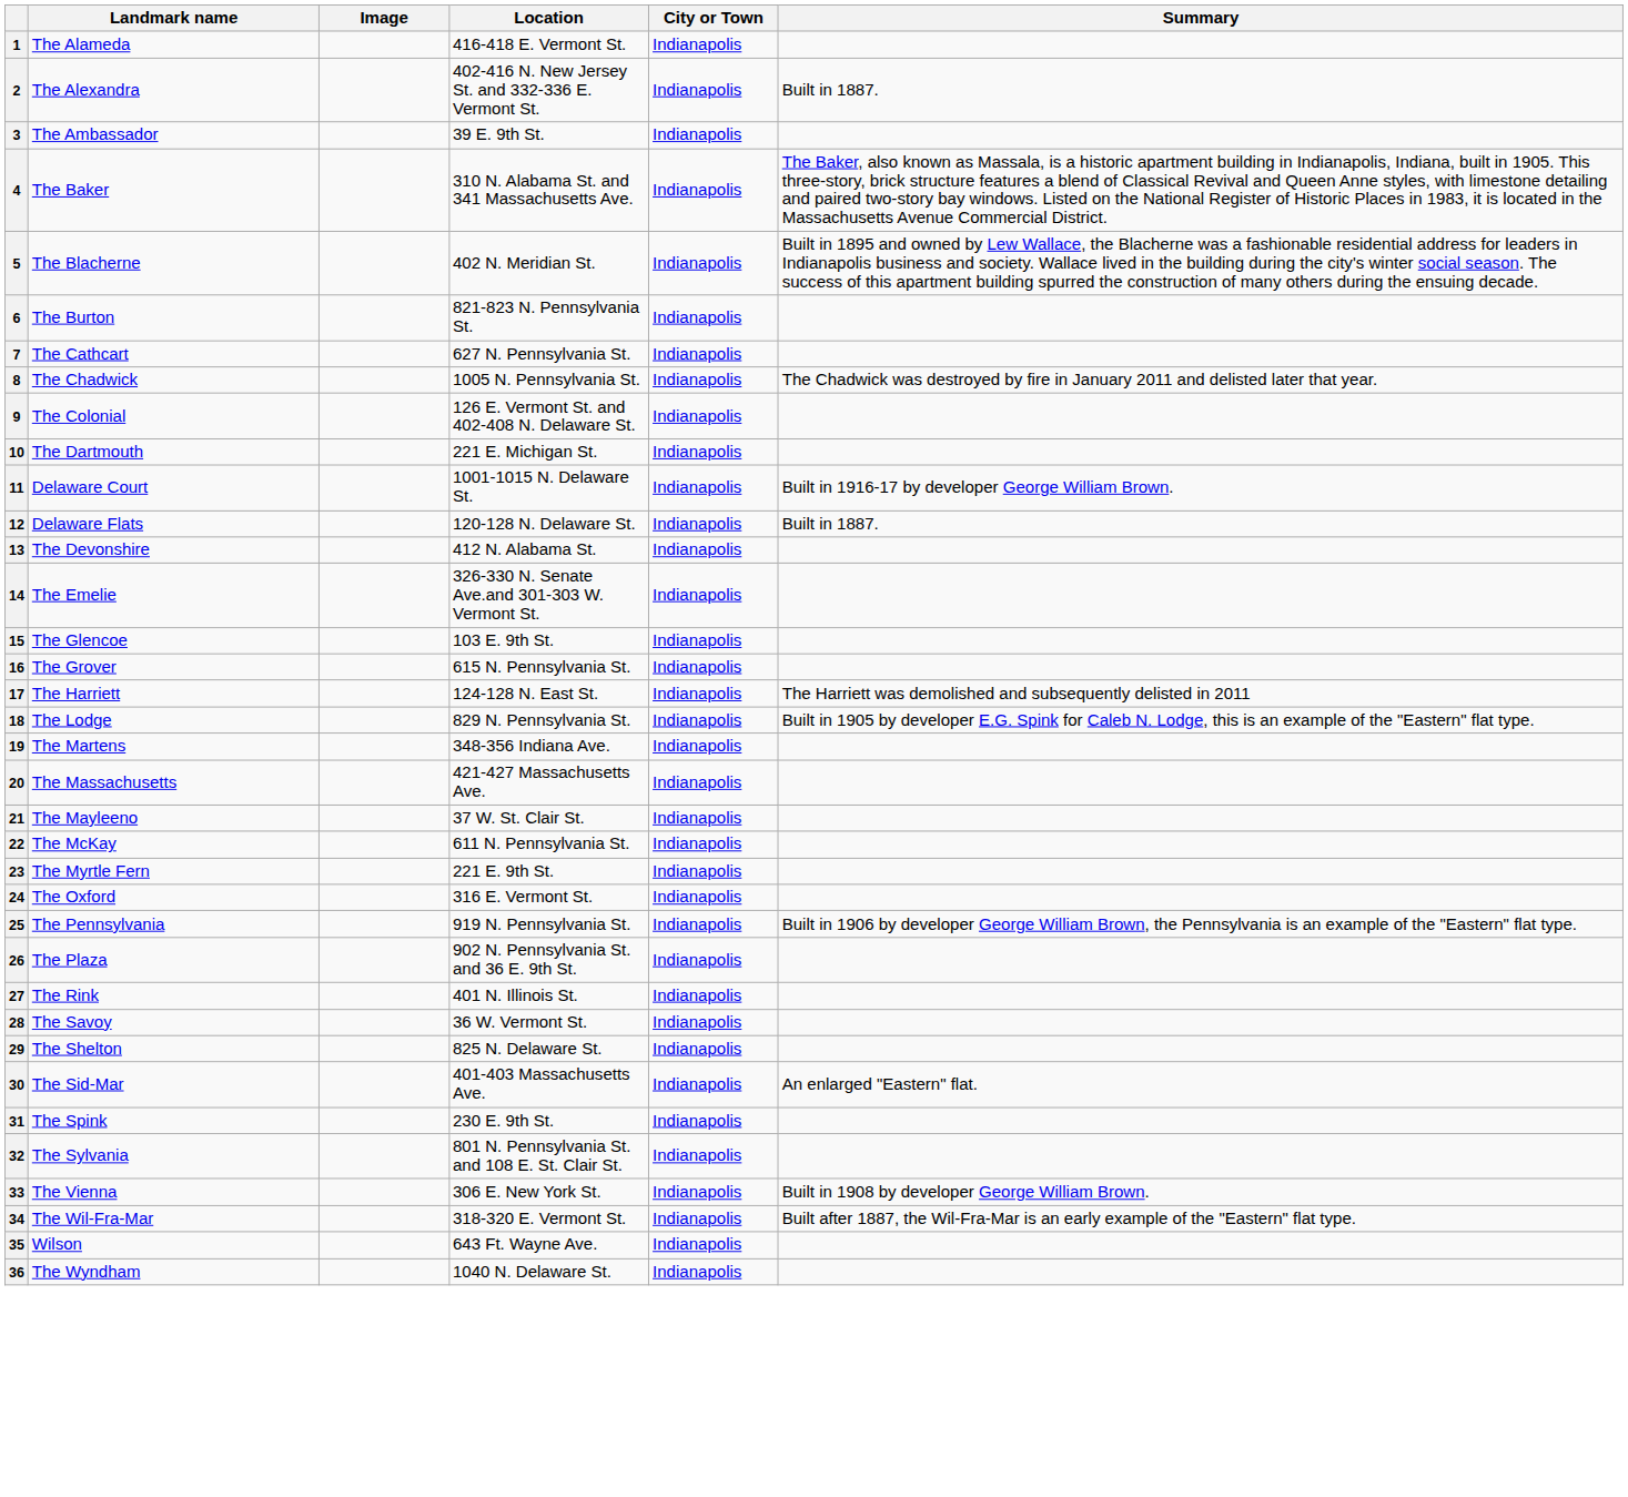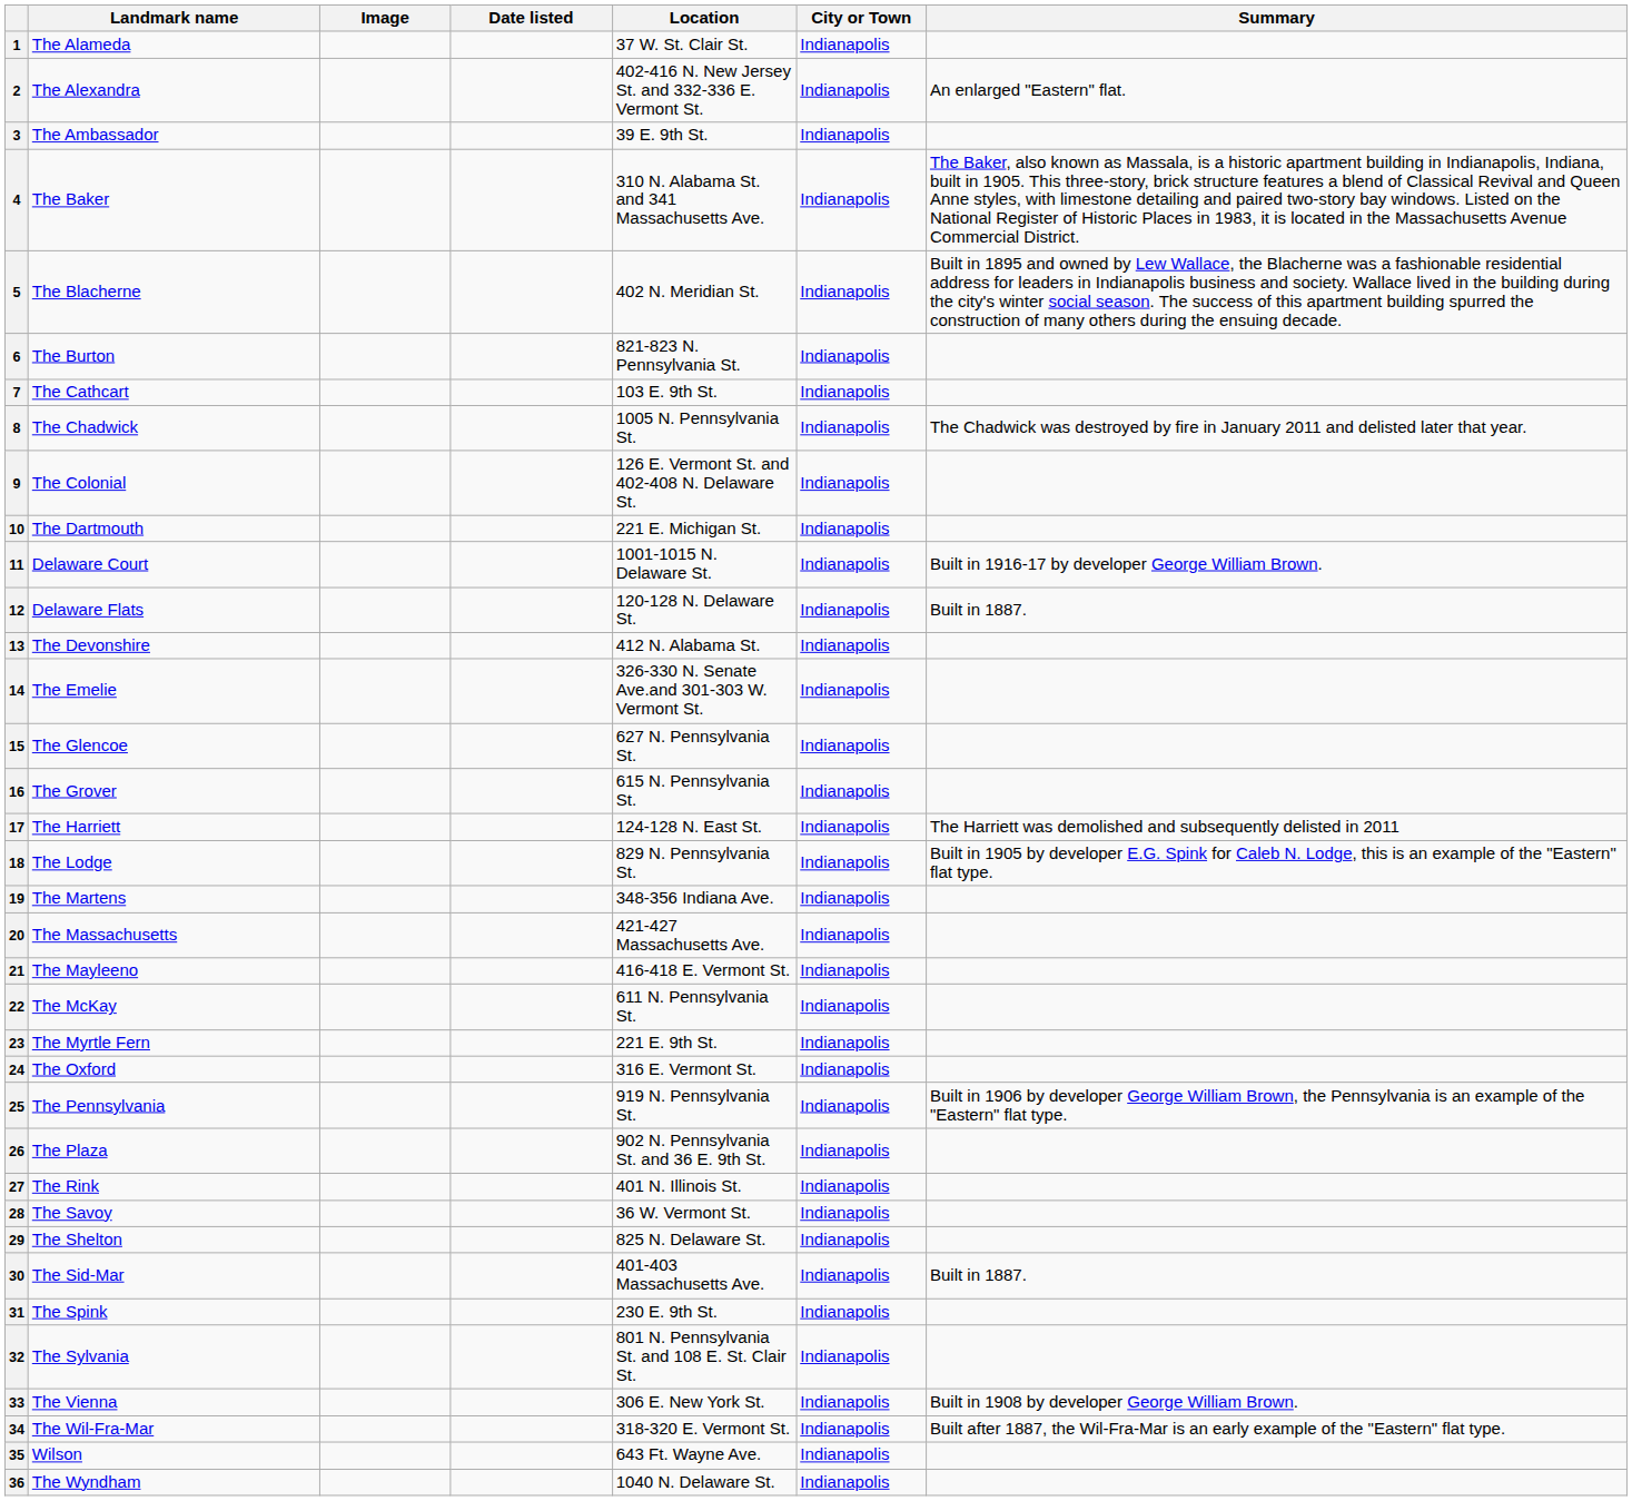 <table class="wikitable sortable" style="width:98%">
 <tr>
 <th></th>
 <th width = 18% ><strong>Landmark name</strong></th>
 <th width = 8% class="unsortable" ><strong>Image</strong></th>
+<th width = 10% ><strong>Date listed</strong></th>
 <th><strong>Location</strong></th>
 <th width = 8% ><strong>City or Town</strong></th>
 <th class="unsortable" ><strong>Summary</strong></th>
 </tr>
 <tr ->
 <th><small>1</small></th>
 <td><a href='#'>The Alameda</a></td>
 <td></td>
-<td>416-418 E. Vermont St.<br><small></small></td>
+<td></td>
+<td>37 W. St. Clair St.<br><small></small></td>
 <td><a href='#'>Indianapolis</a></td>
 <td></td>
 </tr>
 <tr ->
 <th><small>2</small></th>
 <td><a href='#'>The Alexandra</a></td>
 <td></td>
+<td></td>
 <td>402-416 N. New Jersey St. and 332-336 E. Vermont St.<br><small></small></td>
 <td><a href='#'>Indianapolis</a></td>
-<td>Built in 1887.</td>
+<td>An enlarged "Eastern" flat.</td>
 </tr>
 <tr ->
 <th><small>3</small></th>
 <td><a href='#'>The Ambassador</a></td>
+<td></td>
 <td></td>
 <td>39 E. 9th St.<br><small></small></td>
 <td><a href='#'>Indianapolis</a></td>
 <td></td>
 </tr>
 <tr ->
 <th><small>4</small></th>
 <td><a href='#'>The Baker</a></td>
 <td></td>
+<td></td>
 <td>310 N. Alabama St. and 341 Massachusetts Ave.<br><small></small></td>
 <td><a href='#'>Indianapolis</a></td>
 <td><a href='#'>The Baker</a>, also known as Massala, is a historic apartment building in Indianapolis, Indiana, built in 1905. This three-story, brick structure features a blend of Classical Revival and Queen Anne styles, with limestone detailing and paired two-story bay windows. Listed on the National Register of Historic Places in 1983, it is located in the Massachusetts Avenue Commercial District.</td>
 </tr>
 <tr ->
 <th><small>5</small></th>
 <td><a href='#'>The Blacherne</a></td>
+<td></td>
 <td></td>
 <td>402 N. Meridian St.<br><small></small></td>
 <td><a href='#'>Indianapolis</a></td>
 <td>Built in 1895 and owned by <a href='#'>Lew Wallace</a>, the Blacherne was a fashionable residential address for leaders in Indianapolis business and society. Wallace lived in the building during the city's winter <a href='#'>social season</a>. The success of this apartment building spurred the construction of many others during the ensuing decade.</td>
 </tr>
 <tr ->
 <th><small>6</small></th>
 <td><a href='#'>The Burton</a></td>
 <td></td>
+<td></td>
 <td>821-823 N. Pennsylvania St.<br><small></small></td>
 <td><a href='#'>Indianapolis</a></td>
 <td></td>
 </tr>
 <tr ->
 <th><small>7</small></th>
 <td><a href='#'>The Cathcart</a></td>
 <td></td>
-<td>627 N. Pennsylvania St.<br><small></small></td>
+<td></td>
+<td>103 E. 9th St.<br><small></small></td>
 <td><a href='#'>Indianapolis</a></td>
 <td></td>
 </tr>
 <tr ->
 <th><small>8</small></th>
 <td><a href='#'>The Chadwick</a></td>
+<td></td>
 <td></td>
 <td>1005 N. Pennsylvania St.<br><small></small></td>
 <td><a href='#'>Indianapolis</a></td>
 <td>The Chadwick was destroyed by fire in January 2011 and delisted later that year.</td>
 </tr>
 <tr ->
 <th><small>9</small></th>
 <td><a href='#'>The Colonial</a></td>
 <td></td>
+<td></td>
 <td>126 E. Vermont St. and 402-408 N. Delaware St.<br><small></small></td>
 <td><a href='#'>Indianapolis</a></td>
 <td></td>
 </tr>
 <tr ->
 <th><small>10</small></th>
 <td><a href='#'>The Dartmouth</a></td>
+<td></td>
 <td></td>
 <td>221 E. Michigan St.<br><small></small></td>
 <td><a href='#'>Indianapolis</a></td>
 <td></td>
 </tr>
 <tr ->
 <th><small>11</small></th>
 <td><a href='#'>Delaware Court</a></td>
 <td></td>
+<td></td>
 <td>1001-1015 N. Delaware St.<br><small></small></td>
 <td><a href='#'>Indianapolis</a></td>
 <td>Built in 1916-17 by developer <a href='#'>George William Brown</a>.</td>
 </tr>
 <tr ->
 <th><small>12</small></th>
 <td><a href='#'>Delaware Flats</a></td>
+<td></td>
 <td></td>
 <td>120-128 N. Delaware St.<br><small></small></td>
 <td><a href='#'>Indianapolis</a></td>
 <td>Built in 1887.</td>
 </tr>
 <tr ->
 <th><small>13</small></th>
 <td><a href='#'>The Devonshire</a></td>
 <td></td>
+<td></td>
 <td>412 N. Alabama St.<br><small></small></td>
 <td><a href='#'>Indianapolis</a></td>
 <td></td>
 </tr>
 <tr ->
 <th><small>14</small></th>
 <td><a href='#'>The Emelie</a></td>
+<td></td>
 <td></td>
 <td>326-330 N. Senate Ave.and 301-303 W. Vermont St.<br><small></small></td>
 <td><a href='#'>Indianapolis</a></td>
 <td></td>
 </tr>
 <tr ->
 <th><small>15</small></th>
 <td><a href='#'>The Glencoe</a></td>
 <td></td>
-<td>103 E. 9th St.<br><small></small></td>
+<td></td>
+<td>627 N. Pennsylvania St.<br><small></small></td>
 <td><a href='#'>Indianapolis</a></td>
 <td></td>
 </tr>
 <tr ->
 <th><small>16</small></th>
 <td><a href='#'>The Grover</a></td>
+<td></td>
 <td></td>
 <td>615 N. Pennsylvania St.<br><small></small></td>
 <td><a href='#'>Indianapolis</a></td>
 <td></td>
 </tr>
 <tr ->
 <th><small>17</small></th>
 <td><a href='#'>The Harriett</a></td>
 <td></td>
+<td></td>
 <td>124-128 N. East St.<br><small></small></td>
 <td><a href='#'>Indianapolis</a></td>
 <td>The Harriett was demolished and subsequently delisted in 2011</td>
 </tr>
 <tr ->
 <th><small>18</small></th>
 <td><a href='#'>The Lodge</a></td>
+<td></td>
 <td></td>
 <td>829 N. Pennsylvania St.<br><small></small></td>
 <td><a href='#'>Indianapolis</a></td>
 <td>Built in 1905 by developer <a href='#'>E.G. Spink</a> for <a href='#'>Caleb N. Lodge</a>, this is an example of the "Eastern" flat type.</td>
 </tr>
 <tr ->
 <th><small>19</small></th>
 <td><a href='#'>The Martens</a></td>
 <td></td>
+<td></td>
 <td>348-356 Indiana Ave.<br><small></small></td>
 <td><a href='#'>Indianapolis</a></td>
 <td></td>
 </tr>
 <tr ->
 <th><small>20</small></th>
 <td><a href='#'>The Massachusetts</a></td>
+<td></td>
 <td></td>
 <td>421-427 Massachusetts Ave.<br><small></small></td>
 <td><a href='#'>Indianapolis</a></td>
 <td></td>
 </tr>
 <tr ->
 <th><small>21</small></th>
 <td><a href='#'>The Mayleeno</a></td>
 <td></td>
-<td>37 W. St. Clair St.<br><small></small></td>
+<td></td>
+<td>416-418 E. Vermont St.<br><small></small></td>
 <td><a href='#'>Indianapolis</a></td>
 <td></td>
 </tr>
 <tr ->
 <th><small>22</small></th>
 <td><a href='#'>The McKay</a></td>
+<td></td>
 <td></td>
 <td>611 N. Pennsylvania St.<br><small></small></td>
 <td><a href='#'>Indianapolis</a></td>
 <td></td>
 </tr>
 <tr ->
 <th><small>23</small></th>
 <td><a href='#'>The Myrtle Fern</a></td>
 <td></td>
+<td></td>
 <td>221 E. 9th St.<br><small></small></td>
 <td><a href='#'>Indianapolis</a></td>
 <td></td>
 </tr>
 <tr ->
 <th><small>24</small></th>
 <td><a href='#'>The Oxford</a></td>
+<td></td>
 <td></td>
 <td>316 E. Vermont St.<br><small></small></td>
 <td><a href='#'>Indianapolis</a></td>
 <td></td>
 </tr>
 <tr ->
 <th><small>25</small></th>
 <td><a href='#'>The Pennsylvania</a></td>
 <td></td>
+<td></td>
 <td>919 N. Pennsylvania St.<br><small></small></td>
 <td><a href='#'>Indianapolis</a></td>
 <td>Built in 1906 by developer <a href='#'>George William Brown</a>, the Pennsylvania is an example of the "Eastern" flat type.</td>
 </tr>
 <tr ->
 <th><small>26</small></th>
 <td><a href='#'>The Plaza</a></td>
+<td></td>
 <td></td>
 <td>902 N. Pennsylvania St. and 36 E. 9th St.<br><small></small></td>
 <td><a href='#'>Indianapolis</a></td>
 <td></td>
 </tr>
 <tr ->
 <th><small>27</small></th>
 <td><a href='#'>The Rink</a></td>
 <td></td>
+<td></td>
 <td>401 N. Illinois St.<br><small></small></td>
 <td><a href='#'>Indianapolis</a></td>
 <td></td>
 </tr>
 <tr ->
 <th><small>28</small></th>
 <td><a href='#'>The Savoy</a></td>
+<td></td>
 <td></td>
 <td>36 W. Vermont St.<br><small></small></td>
 <td><a href='#'>Indianapolis</a></td>
 <td></td>
 </tr>
 <tr ->
 <th><small>29</small></th>
 <td><a href='#'>The Shelton</a></td>
 <td></td>
+<td></td>
 <td>825 N. Delaware St.<br><small></small></td>
 <td><a href='#'>Indianapolis</a></td>
 <td></td>
 </tr>
 <tr ->
 <th><small>30</small></th>
 <td><a href='#'>The Sid-Mar</a></td>
 <td></td>
+<td></td>
 <td>401-403 Massachusetts Ave.<br><small></small></td>
 <td><a href='#'>Indianapolis</a></td>
-<td>An enlarged "Eastern" flat.</td>
+<td>Built in 1887.</td>
 </tr>
 <tr ->
 <th><small>31</small></th>
 <td><a href='#'>The Spink</a></td>
+<td></td>
 <td></td>
 <td>230 E. 9th St.<br><small></small></td>
 <td><a href='#'>Indianapolis</a></td>
 <td></td>
 </tr>
 <tr ->
 <th><small>32</small></th>
 <td><a href='#'>The Sylvania</a></td>
 <td></td>
+<td></td>
 <td>801 N. Pennsylvania St. and 108 E. St. Clair St.<br><small></small></td>
 <td><a href='#'>Indianapolis</a></td>
 <td></td>
 </tr>
 <tr ->
 <th><small>33</small></th>
 <td><a href='#'>The Vienna</a></td>
+<td></td>
 <td></td>
 <td>306 E. New York St.<br><small></small></td>
 <td><a href='#'>Indianapolis</a></td>
 <td>Built in 1908 by developer <a href='#'>George William Brown</a>.</td>
 </tr>
 <tr ->
 <th><small>34</small></th>
 <td><a href='#'>The Wil-Fra-Mar</a></td>
 <td></td>
+<td></td>
 <td>318-320 E. Vermont St.<br><small></small></td>
 <td><a href='#'>Indianapolis</a></td>
 <td>Built after 1887, the Wil-Fra-Mar is an early example of the "Eastern" flat type.</td>
 </tr>
 <tr ->
 <th><small>35</small></th>
 <td><a href='#'>Wilson</a></td>
+<td></td>
 <td></td>
 <td>643 Ft. Wayne Ave.<br><small></small></td>
 <td><a href='#'>Indianapolis</a></td>
 <td></td>
 </tr>
 <tr ->
 <th><small>36</small></th>
 <td><a href='#'>The Wyndham</a></td>
 <td></td>
+<td></td>
 <td>1040 N. Delaware St.<br><small></small></td>
 <td><a href='#'>Indianapolis</a></td>
 <td></td>
 </tr>
 </table>
